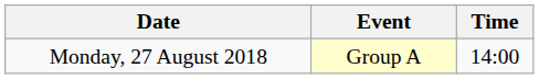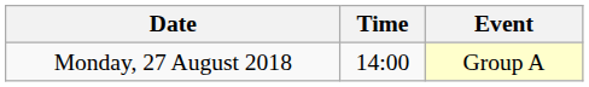 <table class="wikitable" style="text-align:center;">
 <tr>
 <th width="220">Date</th>
+<th width="50">Time</th>
 <th width="100">Event</th>
-<th width="50">Time</th>
 </tr>
 <tr>
 <td>Monday, 27 August 2018</td>
+<td>14:00</td>
 <td bgcolor="#ffffcc">Group A</td>
-<td>14:00</td>
 </tr>
 </table>
